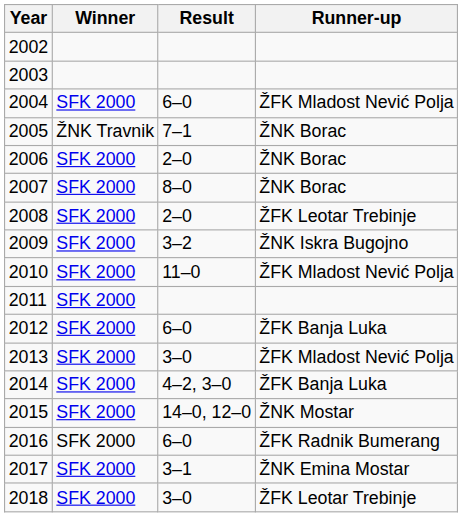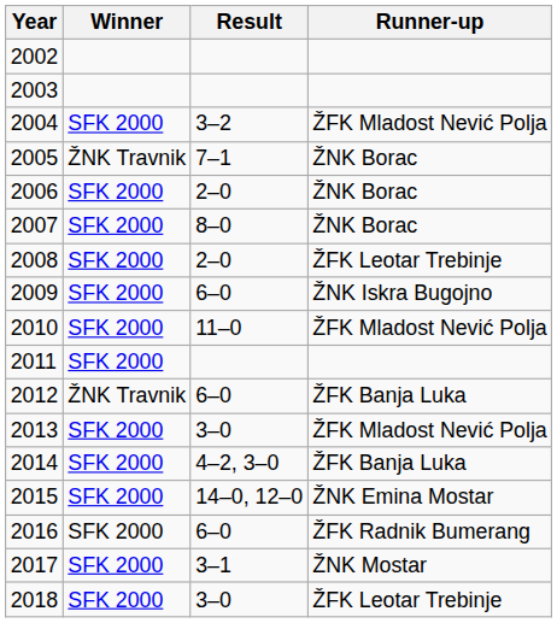 <table class="sortable wikitable">
 <tr>
 <th>Year</th>
 <th>Winner</th>
 <th>Result</th>
 <th>Runner-up</th>
 </tr>
 <tr>
 <td>2002</td>
 <td></td>
 <td></td>
 <td></td>
 </tr>
 <tr>
 <td>2003</td>
 <td></td>
 <td></td>
 <td></td>
 </tr>
 <tr>
 <td>2004</td>
 <td><a href='#'>SFK 2000</a></td>
-<td>6–0</td>
+<td>3–2</td>
 <td>ŽFK Mladost Nević Polja</td>
 </tr>
 <tr>
 <td>2005</td>
 <td>ŽNK Travnik</td>
 <td>7–1</td>
 <td>ŽNK Borac</td>
 </tr>
 <tr>
 <td>2006</td>
 <td><a href='#'>SFK 2000</a></td>
 <td>2–0</td>
 <td>ŽNK Borac</td>
 </tr>
 <tr>
 <td>2007</td>
 <td><a href='#'>SFK 2000</a></td>
 <td>8–0</td>
 <td>ŽNK Borac</td>
 </tr>
 <tr>
 <td>2008</td>
 <td><a href='#'>SFK 2000</a></td>
 <td>2–0</td>
 <td>ŽFK Leotar Trebinje</td>
 </tr>
 <tr>
 <td>2009</td>
 <td><a href='#'>SFK 2000</a></td>
-<td>3–2</td>
+<td>6–0</td>
 <td>ŽNK Iskra Bugojno</td>
 </tr>
 <tr>
 <td>2010</td>
 <td><a href='#'>SFK 2000</a></td>
 <td>11–0</td>
 <td>ŽFK Mladost Nević Polja</td>
 </tr>
 <tr>
 <td>2011</td>
 <td><a href='#'>SFK 2000</a></td>
 <td></td>
 <td></td>
 </tr>
 <tr>
 <td>2012</td>
-<td><a href='#'>SFK 2000</a></td>
+<td>ŽNK Travnik</td>
 <td>6–0</td>
 <td>ŽFK Banja Luka</td>
 </tr>
 <tr>
 <td>2013</td>
 <td><a href='#'>SFK 2000</a></td>
 <td>3–0</td>
 <td>ŽFK Mladost Nević Polja</td>
 </tr>
 <tr>
 <td>2014</td>
 <td><a href='#'>SFK 2000</a></td>
 <td>4–2, 3–0</td>
 <td>ŽFK Banja Luka</td>
 </tr>
 <tr>
 <td>2015</td>
 <td><a href='#'>SFK 2000</a></td>
 <td>14–0, 12–0</td>
-<td>ŽNK Mostar</td>
+<td>ŽNK Emina Mostar</td>
 </tr>
 <tr>
 <td>2016</td>
 <td>SFK 2000</td>
 <td>6–0</td>
 <td>ŽFK Radnik Bumerang</td>
 </tr>
 <tr>
 <td>2017</td>
 <td><a href='#'>SFK 2000</a></td>
 <td>3–1</td>
-<td>ŽNK Emina Mostar</td>
+<td>ŽNK Mostar</td>
 </tr>
 <tr>
 <td>2018</td>
 <td><a href='#'>SFK 2000</a></td>
 <td>3–0</td>
 <td>ŽFK Leotar Trebinje</td>
 </tr>
 </table>
